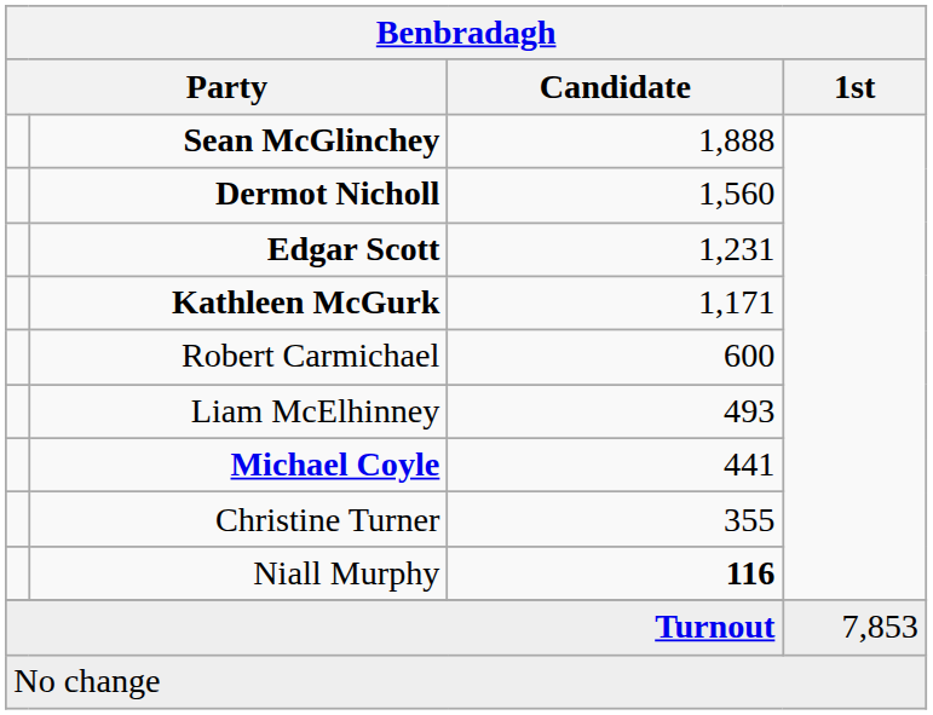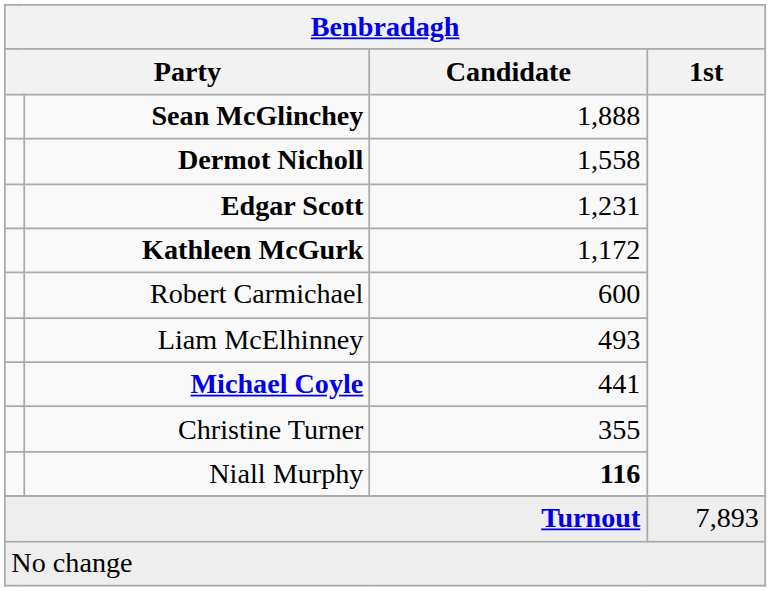 <table class="wikitable">
 <tr>
 <th colspan="4" align="center"><a href='#'>Benbradagh</a></th>
 </tr>
 <tr>
 <th colspan="2" align="center" width=200>Party</th>
 <th width=150>Candidate</th>
 <th width=60>1st </th>
 </tr>
 <tr>
 <td></td>
 <td align="right"><strong>Sean McGlinchey</strong></td>
 <td align="right">1,888</td>
 </tr>
 <tr>
 <td></td>
 <td align="right"><strong>Dermot Nicholl</strong></td>
-<td align="right">1,560</td>
+<td align="right">1,558</td>
 </tr>
 <tr>
 <td></td>
 <td align="right"><strong>Edgar Scott</strong></td>
 <td align="right">1,231</td>
 </tr>
 <tr>
 <td></td>
 <td align="right"><strong>Kathleen McGurk</strong></td>
-<td align="right">1,171</td>
+<td align="right">1,172</td>
 </tr>
 <tr>
 <td></td>
 <td align="right">Robert Carmichael</td>
 <td align="right">600</td>
 </tr>
 <tr>
 <td></td>
 <td align="right">Liam McElhinney</td>
 <td align="right">493</td>
 </tr>
 <tr>
 <td></td>
 <td align="right"><strong><a href='#'>Michael Coyle</a></strong></td>
 <td align="right">441</td>
 </tr>
 <tr>
 <td></td>
 <td align="right">Christine Turner</td>
 <td align="right">355</td>
 </tr>
 <tr>
 <td></td>
 <td align="right">Niall Murphy</td>
 <td align="right"><strong>116</strong></td>
 </tr>
 <tr>
 </tr>
 <tr bgcolor="EEEEEE">
 <td colspan=3 align="right"><strong><a href='#'>Turnout</a></strong></td>
-<td align="right">7,853</td>
+<td align="right">7,893</td>
 </tr>
 <tr bgcolor="EEEEEE">
 <td colspan=4 bgcolor="EEEEEE">No change</td>
 </tr>
 </table>
